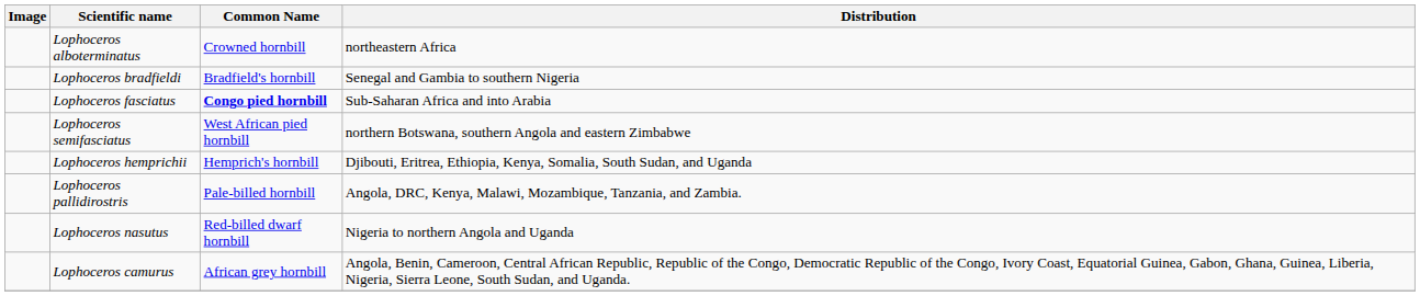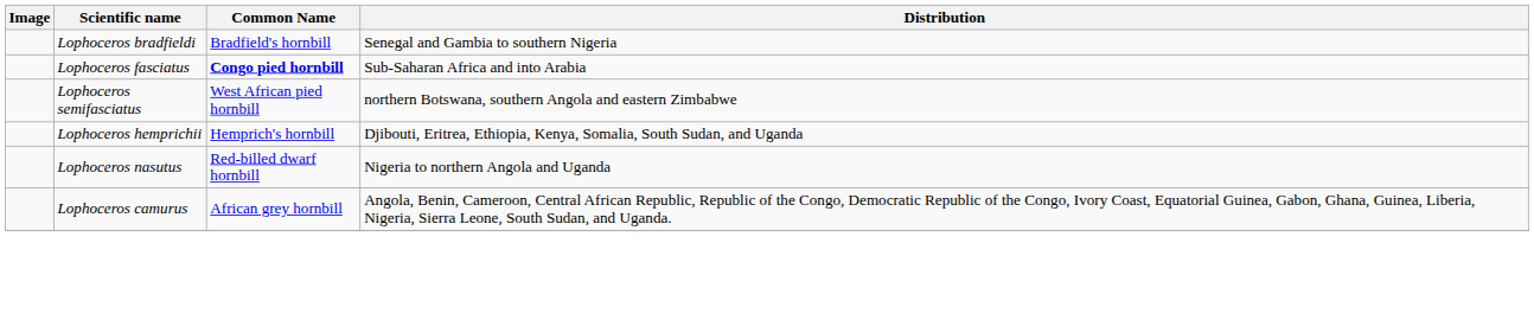 <table class="wikitable">
 <tr>
 <th>Image</th>
 <th>Scientific name</th>
 <th>Common Name</th>
 <th>Distribution</th>
-</tr>
-<tr>
-<td></td>
-<td><em>Lophoceros alboterminatus</em></td>
-<td><a href='#'>Crowned hornbill</a></td>
-<td>northeastern Africa</td>
 </tr>
 <tr>
 <td></td>
 <td><em>Lophoceros bradfieldi</em></td>
 <td><a href='#'>Bradfield's hornbill</a></td>
 <td>Senegal and Gambia to southern Nigeria</td>
 </tr>
 <tr>
 <td></td>
 <td><em>Lophoceros fasciatus</em></td>
 <td><strong><a href='#'>Congo pied hornbill</a></strong></td>
 <td>Sub-Saharan Africa and into Arabia</td>
 </tr>
 <tr>
 <td></td>
 <td><em>Lophoceros semifasciatus</em></td>
 <td><a href='#'>West African pied hornbill</a></td>
 <td>northern Botswana, southern Angola and eastern Zimbabwe</td>
 </tr>
 <tr>
 <td></td>
 <td><em>Lophoceros hemprichii</em></td>
 <td><a href='#'>Hemprich's hornbill</a></td>
 <td>Djibouti, Eritrea, Ethiopia, Kenya, Somalia, South Sudan, and Uganda</td>
 </tr>
 <tr>
 <td></td>
-<td><em>Lophoceros pallidirostris</em></td>
-<td><a href='#'>Pale-billed hornbill</a></td>
-<td>Angola, DRC, Kenya, Malawi, Mozambique, Tanzania, and Zambia.</td>
-</tr>
-<tr>
-<td></td>
 <td><em>Lophoceros nasutus</em></td>
 <td><a href='#'>Red-billed dwarf hornbill</a></td>
 <td>Nigeria to northern Angola and Uganda</td>
 </tr>
 <tr>
 <td></td>
 <td><em>Lophoceros camurus</em></td>
 <td><a href='#'>African grey hornbill</a></td>
 <td>Angola, Benin, Cameroon, Central African Republic, Republic of the Congo, Democratic Republic of the Congo, Ivory Coast, Equatorial Guinea, Gabon, Ghana, Guinea, Liberia, Nigeria, Sierra Leone, South Sudan, and Uganda.</td>
 </tr>
 <tr>
 </tr>
 </table>
